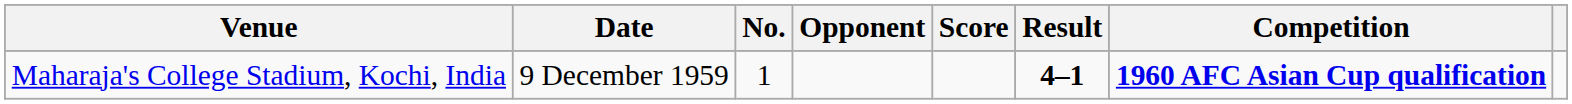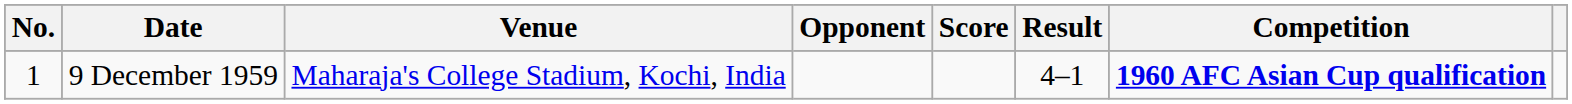 <table class="wikitable plainrowheaders sortable">
 <tr>
+<th scope="col">No.</th>
+<th scope="col">Date</th>
 <th scope="col">Venue</th>
-<th scope="col">Date</th>
-<th scope="col">No.</th>
 <th scope="col">Opponent</th>
 <th scope="col">Score</th>
 <th scope="col">Result</th>
 <th scope="col">Competition</th>
 <th scope="col" class="unsortable"></th>
 </tr>
 <tr>
+<td align="center">1</td>
+<td>9 December 1959</td>
 <td><a href='#'>Maharaja's College Stadium</a>, <a href='#'>Kochi</a>, <a href='#'>India</a></td>
-<td>9 December 1959</td>
-<td align="center">1</td>
 <td></td>
 <td align="center"></td>
-<td align="center"><strong>4–1</strong></td>
+<td align="center">4–1</td>
 <td><strong><a href='#'>1960 AFC Asian Cup qualification</a></strong></td>
 <td></td>
 </tr>
 </table>
